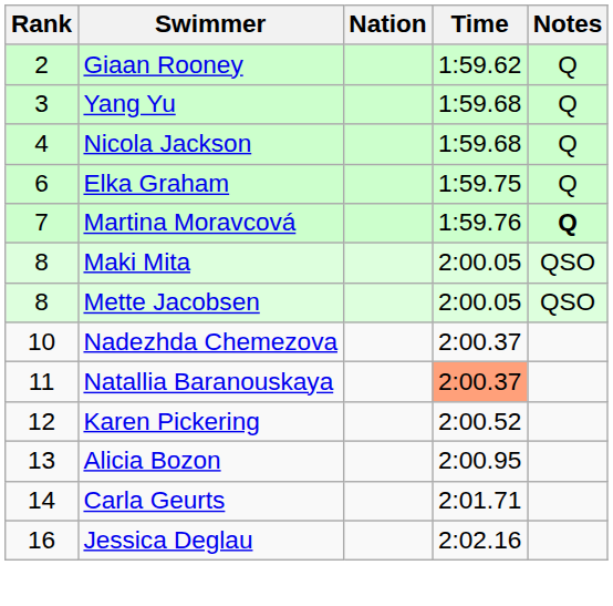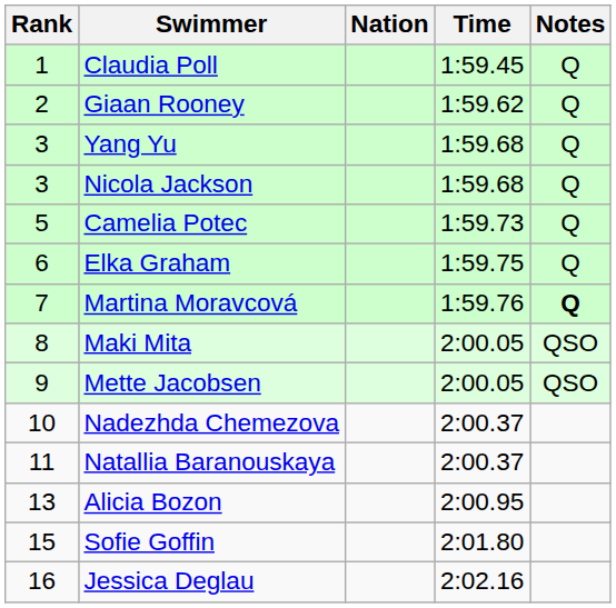 <table class="wikitable sortable" style="text-align:center">
 <tr>
 <th>Rank</th>
 <th>Swimmer</th>
 <th>Nation</th>
 <th>Time</th>
 <th>Notes</th>
+</tr>
+<tr bgcolor=ccffcc>
+<td>1</td>
+<td align=left><a href='#'>Claudia Poll</a></td>
+<td align=left></td>
+<td>1:59.45</td>
+<td>Q</td>
 </tr>
 <tr bgcolor=ccffcc>
 <td>2</td>
 <td align=left><a href='#'>Giaan Rooney</a></td>
 <td align=left></td>
 <td>1:59.62</td>
 <td>Q</td>
 </tr>
 <tr bgcolor=ccffcc>
 <td>3</td>
 <td align=left><a href='#'>Yang Yu</a></td>
 <td align=left></td>
 <td>1:59.68</td>
 <td>Q</td>
 </tr>
 <tr bgcolor=ccffcc>
-<td>4</td>
+<td>3</td>
 <td align=left><a href='#'>Nicola Jackson</a></td>
 <td align=left></td>
 <td>1:59.68</td>
+<td>Q</td>
+</tr>
+<tr bgcolor=ccffcc>
+<td>5</td>
+<td align=left><a href='#'>Camelia Potec</a></td>
+<td align=left></td>
+<td>1:59.73</td>
 <td>Q</td>
 </tr>
 <tr bgcolor=ccffcc>
 <td>6</td>
 <td align=left><a href='#'>Elka Graham</a></td>
 <td align=left></td>
 <td>1:59.75</td>
 <td>Q</td>
 </tr>
 <tr bgcolor=ccffcc>
 <td>7</td>
 <td align=left><a href='#'>Martina Moravcová</a></td>
 <td align=left></td>
 <td>1:59.76</td>
 <td><strong>Q</strong></td>
 </tr>
 <tr bgcolor=ddffdd>
 <td>8</td>
 <td align=left><a href='#'>Maki Mita</a></td>
 <td align=left></td>
 <td>2:00.05</td>
 <td>QSO</td>
 </tr>
 <tr bgcolor=ddffdd>
-<td>8</td>
+<td>9</td>
 <td align=left><a href='#'>Mette Jacobsen</a></td>
 <td align=left></td>
 <td>2:00.05</td>
 <td>QSO</td>
 </tr>
 <tr>
 <td>10</td>
 <td align=left><a href='#'>Nadezhda Chemezova</a></td>
 <td align=left></td>
 <td>2:00.37</td>
 <td></td>
 </tr>
 <tr>
 <td>11</td>
 <td align=left><a href='#'>Natallia Baranouskaya</a></td>
 <td align=left></td>
-<td style="background: lightsalmon;">2:00.37</td>
-<td></td>
-</tr>
-<tr>
-<td>12</td>
-<td align=left><a href='#'>Karen Pickering</a></td>
-<td align=left></td>
-<td>2:00.52</td>
+<td>2:00.37</td>
 <td></td>
 </tr>
 <tr>
 <td>13</td>
 <td align=left><a href='#'>Alicia Bozon</a></td>
 <td align=left></td>
 <td>2:00.95</td>
 <td></td>
 </tr>
 <tr>
-<td>14</td>
-<td align=left><a href='#'>Carla Geurts</a></td>
+<td>15</td>
+<td align=left><a href='#'>Sofie Goffin</a></td>
 <td align=left></td>
-<td>2:01.71</td>
+<td>2:01.80</td>
 <td></td>
 </tr>
 <tr>
 <td>16</td>
 <td align=left><a href='#'>Jessica Deglau</a></td>
 <td align=left></td>
 <td>2:02.16</td>
 <td></td>
 </tr>
 </table>
